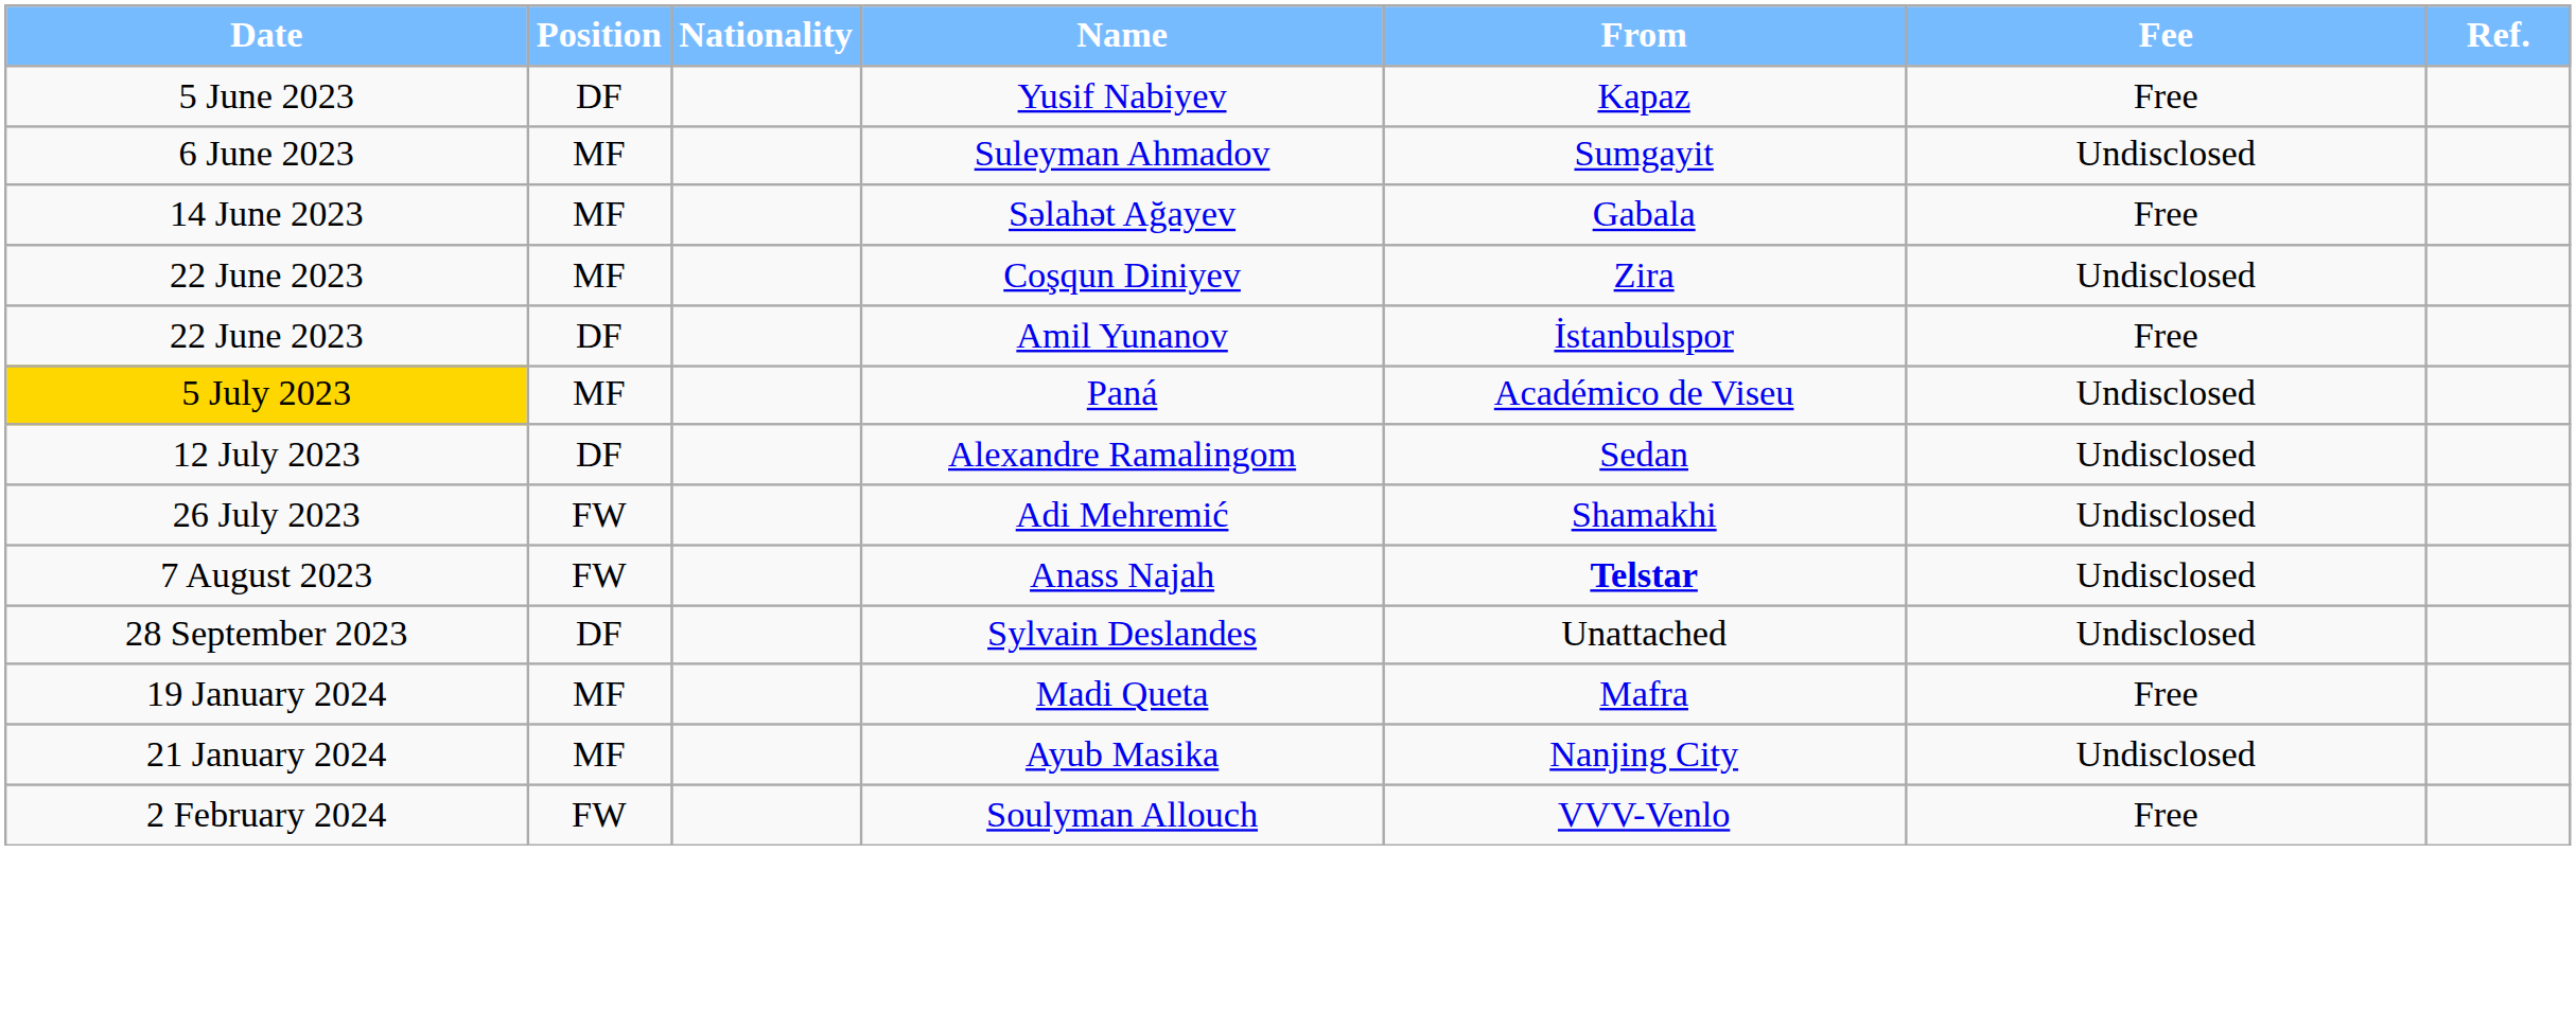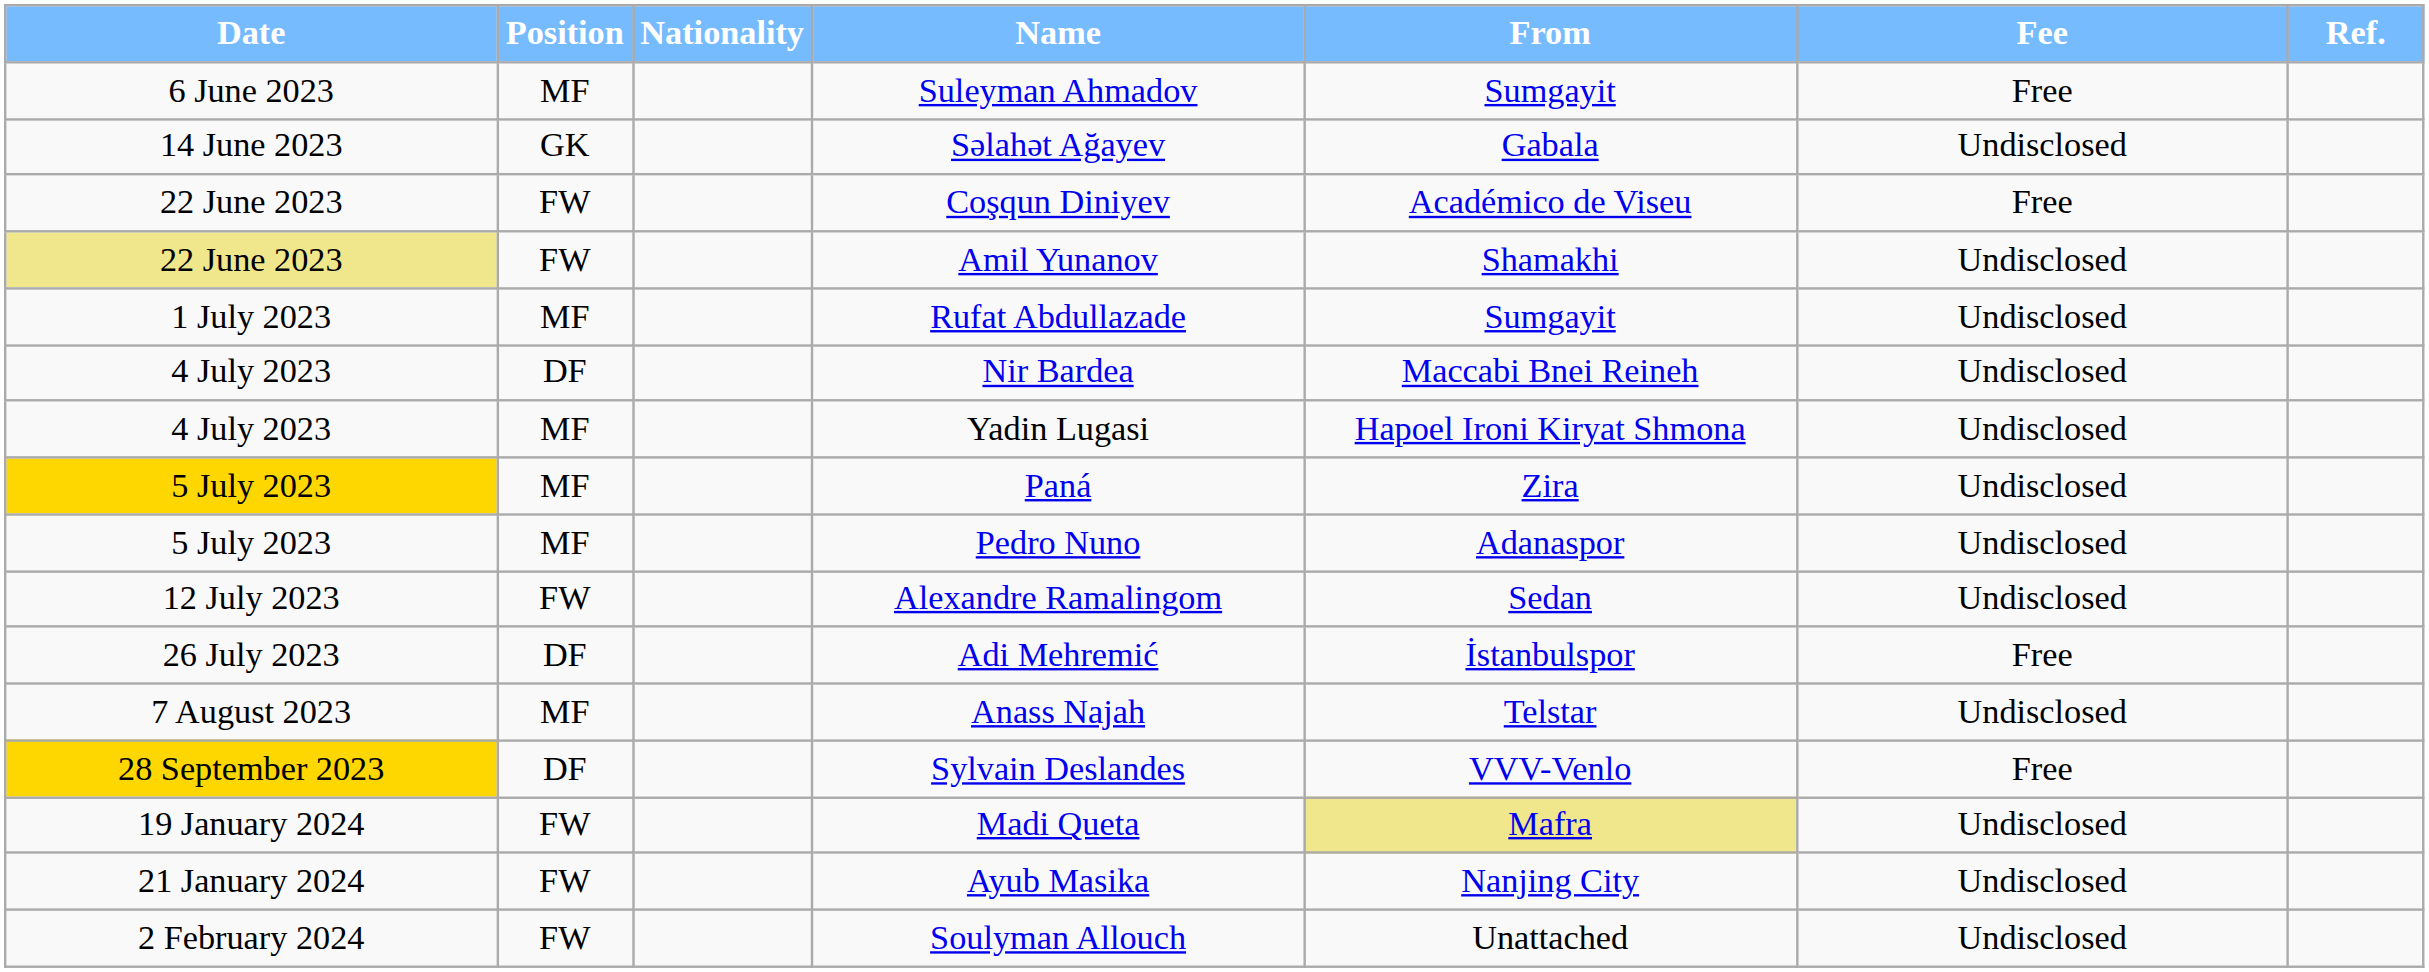 <table class="wikitable"  style="text-align:center; font-size:90%; ">
 <tr>
 <th style="background:#77BBFF; color:#FFFFFF; width:200px;">Date</th>
 <th style="background:#77BBFF; color:#FFFFFF; width:50px;">Position</th>
 <th style="background:#77BBFF; color:#FFFFFF; width:50px;">Nationality</th>
 <th style="background:#77BBFF; color:#FFFFFF; width:200px;">Name</th>
 <th style="background:#77BBFF; color:#FFFFFF; width:200px;">From</th>
 <th style="background:#77BBFF; color:#FFFFFF; width:200px;">Fee</th>
 <th style="background:#77BBFF; color:#FFFFFF; width:50px;">Ref.</th>
 </tr>
 <tr>
-<td>5 June 2023</td>
-<td>DF</td>
-<td></td>
-<td><a href='#'>Yusif Nabiyev</a></td>
-<td><a href='#'>Kapaz</a></td>
-<td>Free</td>
-<td></td>
-</tr>
-<tr>
 <td>6 June 2023</td>
 <td>MF</td>
 <td></td>
 <td><a href='#'>Suleyman Ahmadov</a></td>
 <td><a href='#'>Sumgayit</a></td>
-<td>Undisclosed</td>
+<td>Free</td>
 <td></td>
 </tr>
 <tr>
 <td>14 June 2023</td>
-<td>MF</td>
+<td>GK</td>
 <td></td>
 <td><a href='#'>Səlahət Ağayev</a></td>
 <td><a href='#'>Gabala</a></td>
-<td>Free</td>
-<td></td>
-</tr>
-<tr>
-<td>22 June 2023</td>
-<td>MF</td>
-<td></td>
-<td><a href='#'>Coşqun Diniyev</a></td>
-<td><a href='#'>Zira</a></td>
 <td>Undisclosed</td>
 <td></td>
 </tr>
 <tr>
 <td>22 June 2023</td>
+<td>FW</td>
+<td></td>
+<td><a href='#'>Coşqun Diniyev</a></td>
+<td><a href='#'>Académico de Viseu</a></td>
+<td>Free</td>
+<td></td>
+</tr>
+<tr>
+<td style="background: khaki;">22 June 2023</td>
+<td>FW</td>
+<td></td>
+<td><a href='#'>Amil Yunanov</a></td>
+<td><a href='#'>Shamakhi</a></td>
+<td>Undisclosed</td>
+<td></td>
+</tr>
+<tr>
+<td>1 July 2023</td>
+<td>MF</td>
+<td></td>
+<td><a href='#'>Rufat Abdullazade</a></td>
+<td><a href='#'>Sumgayit</a></td>
+<td>Undisclosed</td>
+<td></td>
+</tr>
+<tr>
+<td>4 July 2023</td>
 <td>DF</td>
 <td></td>
-<td><a href='#'>Amil Yunanov</a></td>
-<td><a href='#'>İstanbulspor</a></td>
-<td>Free</td>
+<td><a href='#'>Nir Bardea</a></td>
+<td><a href='#'>Maccabi Bnei Reineh</a></td>
+<td>Undisclosed</td>
+<td></td>
+</tr>
+<tr>
+<td>4 July 2023</td>
+<td>MF</td>
+<td></td>
+<td>Yadin Lugasi</td>
+<td><a href='#'>Hapoel Ironi Kiryat Shmona</a></td>
+<td>Undisclosed</td>
 <td></td>
 </tr>
 <tr>
 <td style="background: gold;">5 July 2023</td>
 <td>MF</td>
 <td></td>
 <td><a href='#'>Paná</a></td>
-<td><a href='#'>Académico de Viseu</a></td>
+<td><a href='#'>Zira</a></td>
+<td>Undisclosed</td>
+<td></td>
+</tr>
+<tr>
+<td>5 July 2023</td>
+<td>MF</td>
+<td></td>
+<td><a href='#'>Pedro Nuno</a></td>
+<td><a href='#'>Adanaspor</a></td>
 <td>Undisclosed</td>
 <td></td>
 </tr>
 <tr>
 <td>12 July 2023</td>
-<td>DF</td>
+<td>FW</td>
 <td></td>
 <td><a href='#'>Alexandre Ramalingom</a></td>
 <td><a href='#'>Sedan</a></td>
 <td>Undisclosed</td>
 <td></td>
 </tr>
 <tr>
 <td>26 July 2023</td>
-<td>FW</td>
+<td>DF</td>
 <td></td>
 <td><a href='#'>Adi Mehremić</a></td>
-<td><a href='#'>Shamakhi</a></td>
+<td><a href='#'>İstanbulspor</a></td>
+<td>Free</td>
+<td></td>
+</tr>
+<tr>
+<td>7 August 2023</td>
+<td>MF</td>
+<td></td>
+<td><a href='#'>Anass Najah</a></td>
+<td><a href='#'>Telstar</a></td>
 <td>Undisclosed</td>
 <td></td>
 </tr>
 <tr>
-<td>7 August 2023</td>
+<td style="background: gold;">28 September 2023</td>
+<td>DF</td>
+<td></td>
+<td><a href='#'>Sylvain Deslandes</a></td>
+<td><a href='#'>VVV-Venlo</a></td>
+<td>Free</td>
+<td></td>
+</tr>
+<tr>
+<td>19 January 2024</td>
 <td>FW</td>
 <td></td>
-<td><a href='#'>Anass Najah</a></td>
-<td><strong><a href='#'>Telstar</a></strong></td>
+<td><a href='#'>Madi Queta</a></td>
+<td style="background: khaki;"><a href='#'>Mafra</a></td>
 <td>Undisclosed</td>
 <td></td>
 </tr>
 <tr>
-<td>28 September 2023</td>
-<td>DF</td>
-<td></td>
-<td><a href='#'>Sylvain Deslandes</a></td>
-<td>Unattached</td>
-<td>Undisclosed</td>
-<td></td>
-</tr>
-<tr>
-<td>19 January 2024</td>
-<td>MF</td>
-<td></td>
-<td><a href='#'>Madi Queta</a></td>
-<td><a href='#'>Mafra</a></td>
-<td>Free</td>
-<td></td>
-</tr>
-<tr>
 <td>21 January 2024</td>
-<td>MF</td>
+<td>FW</td>
 <td></td>
 <td><a href='#'>Ayub Masika</a></td>
 <td><a href='#'>Nanjing City</a></td>
 <td>Undisclosed</td>
 <td></td>
 </tr>
 <tr>
 <td>2 February 2024</td>
 <td>FW</td>
 <td></td>
 <td><a href='#'>Soulyman Allouch</a></td>
-<td><a href='#'>VVV-Venlo</a></td>
-<td>Free</td>
+<td>Unattached</td>
+<td>Undisclosed</td>
 <td></td>
 </tr>
 </table>
